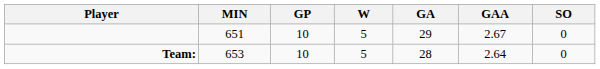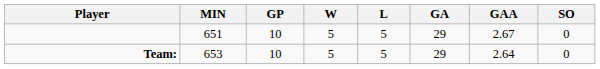 <table class="wikitable sortable" width="60%">
 <tr>
 <th bgcolor="#DDDDFF" width="10%">Player</th>
 <th width="3%" bgcolor="#DDDDFF" title="Minutes played">MIN</th>
 <th width="3%" bgcolor="#DDDDFF" title="Games played in">GP</th>
 <th width="3%" bgcolor="#DDDDFF" title="Wins">W</th>
+<th width="3%" bgcolor="#DDDDFF"title="Losses">L</th>
 <th width="3%" bgcolor="#DDDDFF" title="Goals against">GA</th>
 <th width="3%" bgcolor="#DDDDFF" title="Goals against average">GAA</th>
 <th width="3%" bgcolor="#DDDDFF" title="Shut-outs">SO</th>
 </tr>
 <tr align="center">
 <td align="right"></td>
 <td>651</td>
 <td>10</td>
+<td>5</td>
 <td>5</td>
 <td>29</td>
 <td>2.67</td>
 <td>0</td>
 </tr>
 <tr align="center">
 <td align="right"><strong>Team:</strong></td>
 <td>653</td>
 <td>10</td>
 <td>5</td>
-<td>28</td>
+<td>5</td>
+<td>29</td>
 <td>2.64</td>
 <td>0</td>
 </tr>
 </table>
